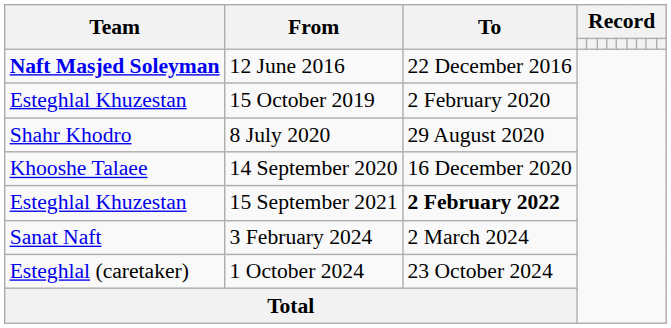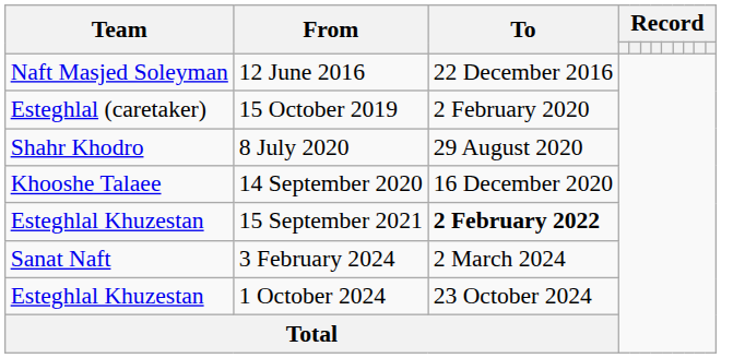 <table class="wikitable" style="text-align: center">
 <tr>
 <th rowspan=2>Team</th>
 <th rowspan=2>From</th>
 <th rowspan=2>To</th>
 <th colspan=9>Record</th>
 </tr>
 <tr>
 <th></th>
 <th></th>
 <th></th>
 <th></th>
 <th></th>
 <th></th>
 <th></th>
 <th></th>
 <th></th>
 </tr>
 <tr>
-<td align=left><strong><a href='#'>Naft Masjed Soleyman</a></strong></td>
+<td align=left><a href='#'>Naft Masjed Soleyman</a></td>
 <td align=left>12 June 2016</td>
 <td align=left>22 December 2016<br></td>
 </tr>
 <tr>
-<td align=left><a href='#'>Esteghlal Khuzestan</a></td>
+<td align=left><a href='#'>Esteghlal</a> (caretaker)</td>
 <td align=left>15 October 2019</td>
 <td align=left>2 February 2020<br></td>
 </tr>
 <tr>
 <td align=left><a href='#'>Shahr Khodro</a></td>
 <td align=left>8 July 2020</td>
 <td align=left>29 August 2020<br></td>
 </tr>
 <tr>
 <td align=left><a href='#'>Khooshe Talaee</a></td>
 <td align=left>14 September 2020</td>
 <td align=left>16 December 2020<br></td>
 </tr>
 <tr>
 <td align=left><a href='#'>Esteghlal Khuzestan</a></td>
 <td align=left>15 September 2021</td>
 <td align=left><strong>2 February 2022<br></strong></td>
 </tr>
 <tr>
 <td align=left><a href='#'>Sanat Naft</a></td>
 <td align=left>3 February 2024</td>
 <td align=left>2 March 2024<br></td>
 </tr>
 <tr>
-<td align=left><a href='#'>Esteghlal</a> (caretaker)</td>
+<td align=left><a href='#'>Esteghlal Khuzestan</a></td>
 <td align=left>1 October 2024</td>
 <td align=left>23 October 2024<br></td>
 </tr>
 <tr>
 <th colspan=3>Total<br></th>
 </tr>
 </table>
